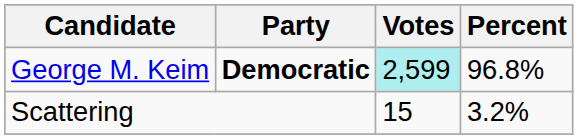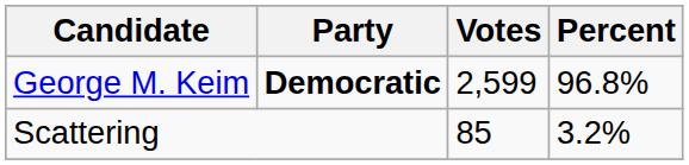 <table class=wikitable>
 <tr>
 <th>Candidate</th>
 <th>Party</th>
 <th>Votes</th>
 <th>Percent</th>
 </tr>
 <tr>
 <td><a href='#'>George M. Keim</a></td>
 <td><strong>Democratic</strong></td>
-<td style="background: paleturquoise;">2,599</td>
+<td>2,599</td>
 <td>96.8%</td>
 </tr>
 <tr>
 <td colspan=2>Scattering</td>
-<td>15</td>
+<td>85</td>
 <td>3.2%</td>
 </tr>
 </table>
